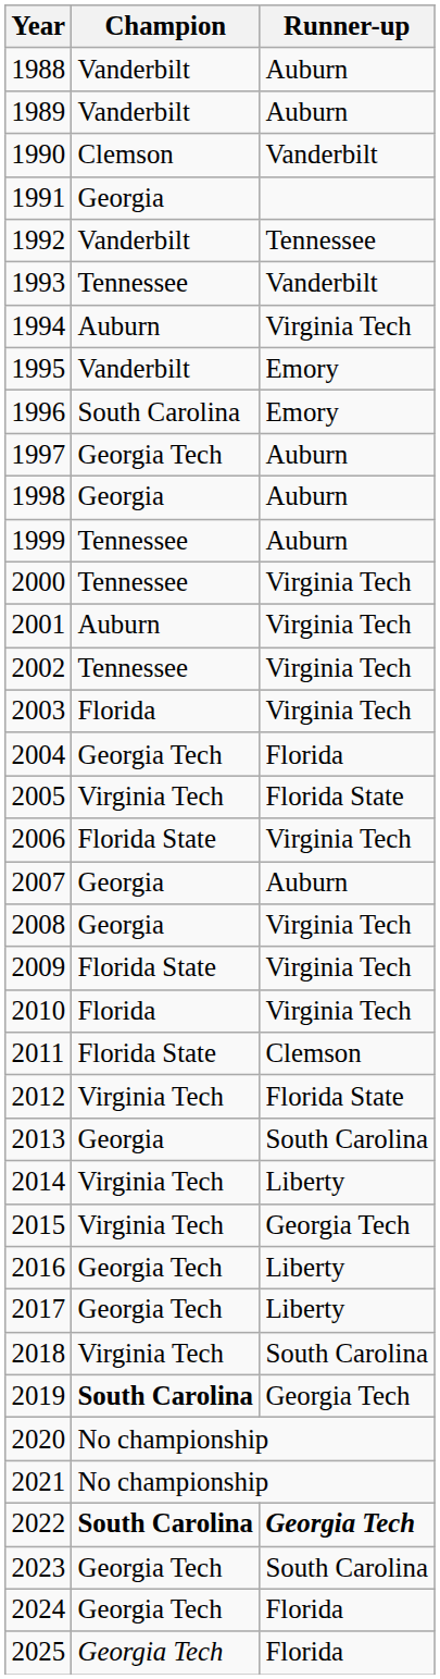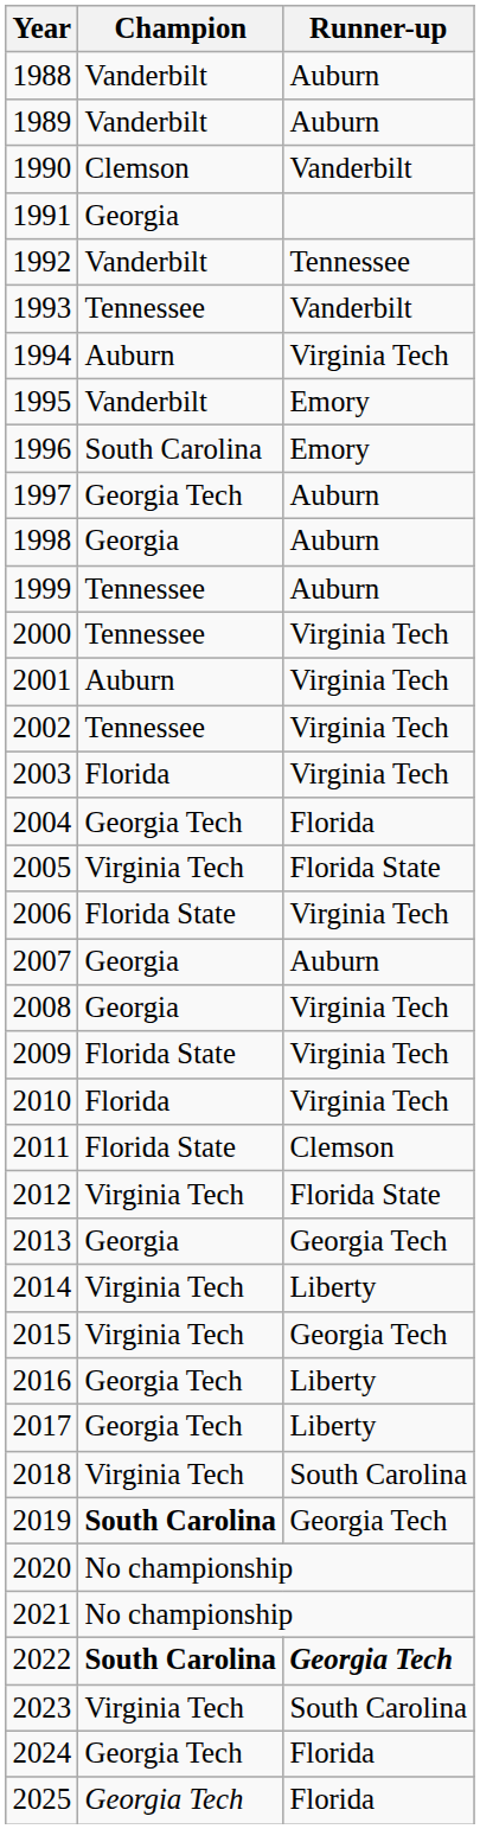 <table class="wikitable">
 <tr>
 <th>Year</th>
 <th>Champion</th>
 <th>Runner-up</th>
 </tr>
 <tr>
 <td>1988</td>
 <td>Vanderbilt</td>
 <td>Auburn</td>
 </tr>
 <tr>
 <td>1989</td>
 <td>Vanderbilt</td>
 <td>Auburn</td>
 </tr>
 <tr>
 <td>1990</td>
 <td>Clemson</td>
 <td>Vanderbilt</td>
 </tr>
 <tr>
 <td>1991</td>
 <td>Georgia</td>
 <td></td>
 </tr>
 <tr>
 <td>1992</td>
 <td>Vanderbilt</td>
 <td>Tennessee</td>
 </tr>
 <tr>
 <td>1993</td>
 <td>Tennessee</td>
 <td>Vanderbilt</td>
 </tr>
 <tr>
 <td>1994</td>
 <td>Auburn</td>
 <td>Virginia Tech</td>
 </tr>
 <tr>
 <td>1995</td>
 <td>Vanderbilt</td>
 <td>Emory</td>
 </tr>
 <tr>
 <td>1996</td>
 <td>South Carolina</td>
 <td>Emory</td>
 </tr>
 <tr>
 <td>1997</td>
 <td>Georgia Tech</td>
 <td>Auburn</td>
 </tr>
 <tr>
 <td>1998</td>
 <td>Georgia</td>
 <td>Auburn</td>
 </tr>
 <tr>
 <td>1999</td>
 <td>Tennessee</td>
 <td>Auburn</td>
 </tr>
 <tr>
 <td>2000</td>
 <td>Tennessee</td>
 <td>Virginia Tech</td>
 </tr>
 <tr>
 <td>2001</td>
 <td>Auburn</td>
 <td>Virginia Tech</td>
 </tr>
 <tr>
 <td>2002</td>
 <td>Tennessee</td>
 <td>Virginia Tech</td>
 </tr>
 <tr>
 <td>2003</td>
 <td>Florida</td>
 <td>Virginia Tech</td>
 </tr>
 <tr>
 <td>2004</td>
 <td>Georgia Tech</td>
 <td>Florida</td>
 </tr>
 <tr>
 <td>2005</td>
 <td>Virginia Tech</td>
 <td>Florida State</td>
 </tr>
 <tr>
 <td>2006</td>
 <td>Florida State</td>
 <td>Virginia Tech</td>
 </tr>
 <tr>
 <td>2007</td>
 <td>Georgia</td>
 <td>Auburn</td>
 </tr>
 <tr>
 <td>2008</td>
 <td>Georgia</td>
 <td>Virginia Tech</td>
 </tr>
 <tr>
 <td>2009</td>
 <td>Florida State</td>
 <td>Virginia Tech</td>
 </tr>
 <tr>
 <td>2010</td>
 <td>Florida</td>
 <td>Virginia Tech</td>
 </tr>
 <tr>
 <td>2011</td>
 <td>Florida State</td>
 <td>Clemson</td>
 </tr>
 <tr>
 <td>2012</td>
 <td>Virginia Tech</td>
 <td>Florida State</td>
 </tr>
 <tr>
 <td>2013</td>
 <td>Georgia</td>
-<td>South Carolina</td>
+<td>Georgia Tech</td>
 </tr>
 <tr>
 <td>2014</td>
 <td>Virginia Tech</td>
 <td>Liberty</td>
 </tr>
 <tr>
 <td>2015</td>
 <td>Virginia Tech</td>
 <td>Georgia Tech</td>
 </tr>
 <tr>
 <td>2016</td>
 <td>Georgia Tech</td>
 <td>Liberty</td>
 </tr>
 <tr>
 <td>2017</td>
 <td>Georgia Tech</td>
 <td>Liberty</td>
 </tr>
 <tr>
 <td>2018</td>
 <td>Virginia Tech</td>
 <td>South Carolina</td>
 </tr>
 <tr>
 <td>2019</td>
 <td><strong>South Carolina</strong></td>
 <td>Georgia Tech</td>
 </tr>
 <tr>
 <td>2020</td>
 <td colspan="2">No championship</td>
 </tr>
 <tr>
 <td>2021</td>
 <td colspan="2">No championship</td>
 </tr>
 <tr>
 <td>2022</td>
 <td><strong>South Carolina</strong></td>
 <td><strong><em>Georgia Tech</em></strong></td>
 </tr>
 <tr>
 <td>2023</td>
-<td>Georgia Tech</td>
+<td>Virginia Tech</td>
 <td>South Carolina</td>
 </tr>
 <tr>
 <td>2024</td>
 <td>Georgia Tech</td>
 <td>Florida</td>
 </tr>
 <tr>
 <td>2025</td>
 <td><em>Georgia Tech</em></td>
 <td>Florida</td>
 </tr>
 </table>
